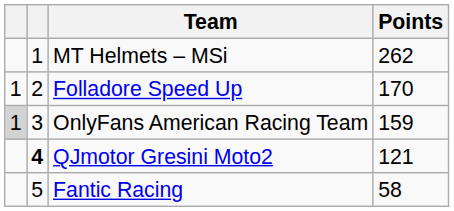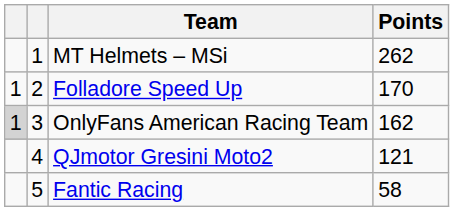 <table class="wikitable" style="font-size: 95%;">
 <tr>
 <th></th>
 <th></th>
 <th>Team</th>
 <th>Points</th>
 </tr>
 <tr>
 <td></td>
 <td align=center>1</td>
 <td> MT Helmets – MSi</td>
 <td align=left>262</td>
 </tr>
 <tr>
 <td> 1</td>
 <td align=center>2</td>
 <td> <a href='#'>Folladore Speed Up</a></td>
 <td align=left>170</td>
 </tr>
 <tr>
 <td style="background: lightgrey;"> 1</td>
 <td align=center>3</td>
 <td> OnlyFans American Racing Team</td>
-<td align=left>159</td>
+<td align=left>162</td>
 </tr>
 <tr>
 <td></td>
-<td align=center><strong>4</strong></td>
+<td align=center>4</td>
 <td> <a href='#'>QJmotor Gresini Moto2</a></td>
 <td align=left>121</td>
 </tr>
 <tr>
 <td></td>
 <td align=center>5</td>
 <td> <a href='#'>Fantic Racing</a></td>
 <td align=left>58</td>
 </tr>
 </table>
